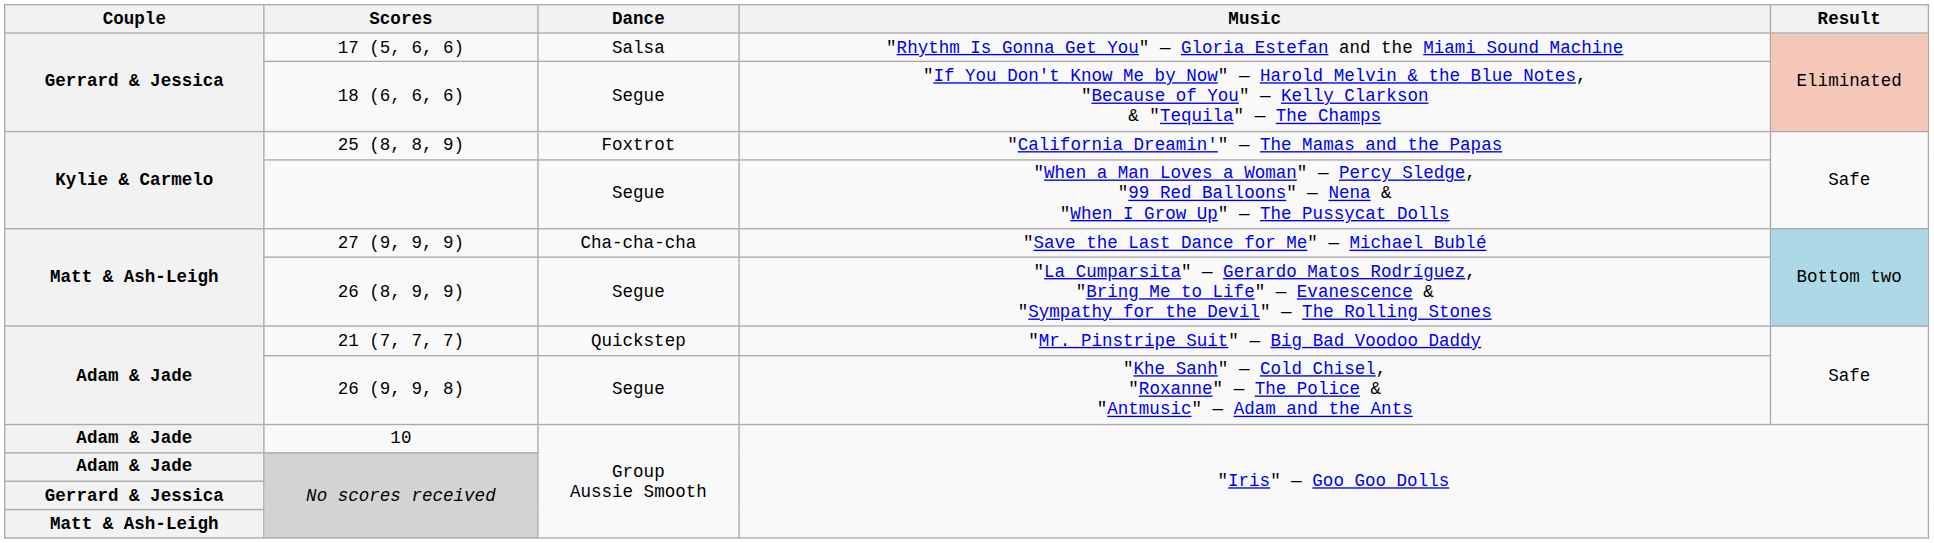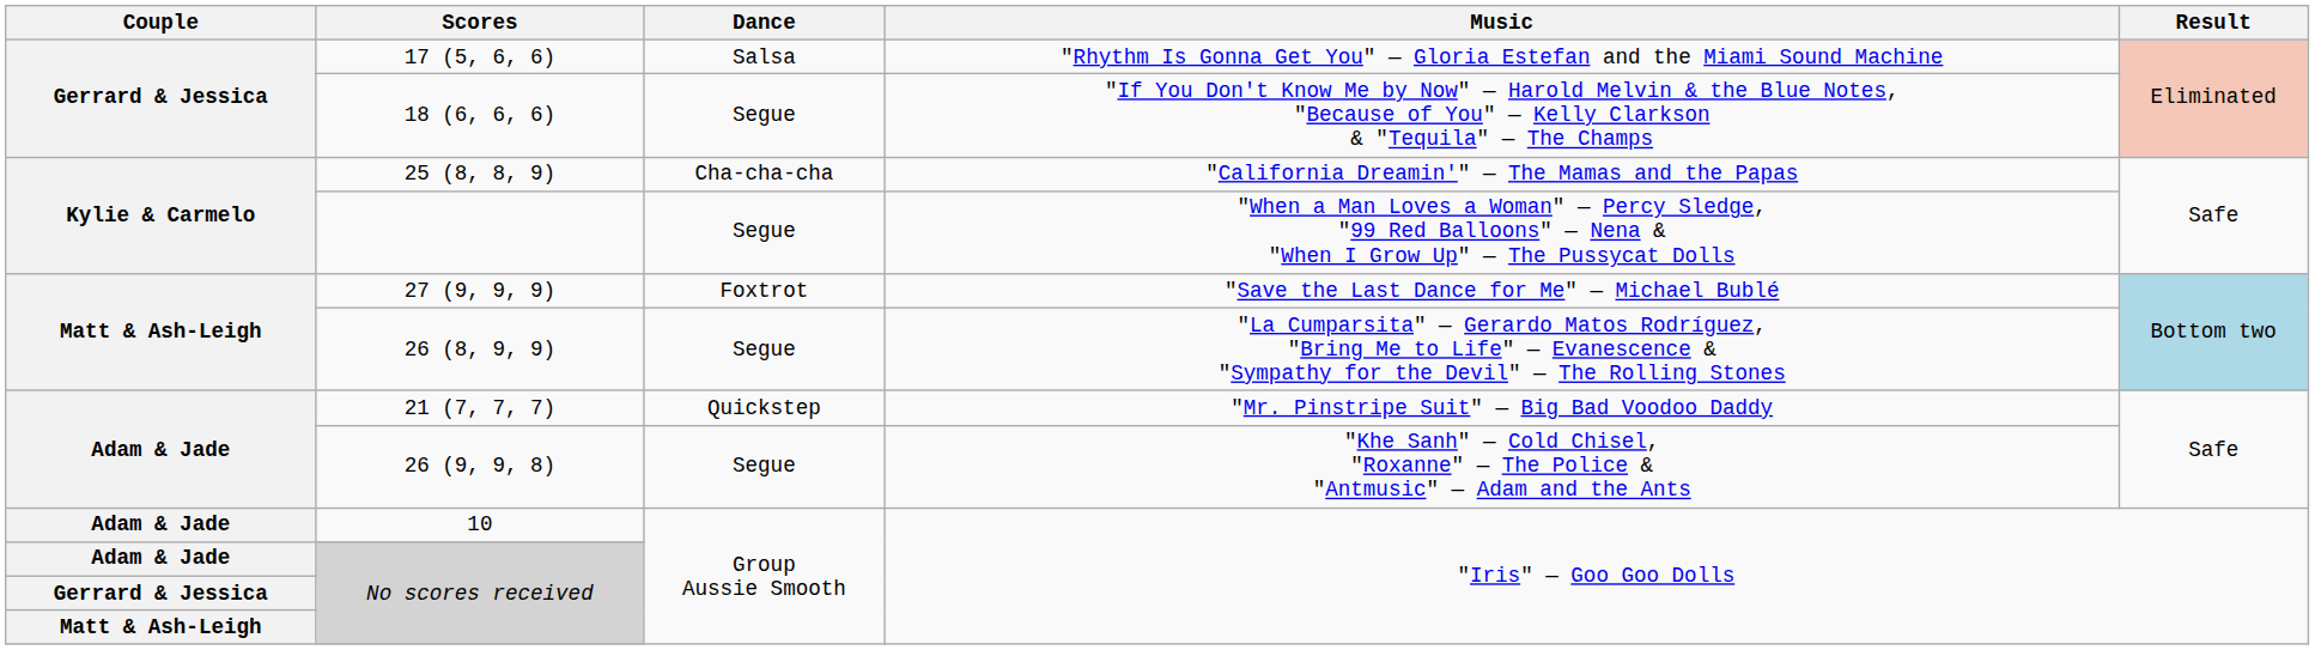 <table class="wikitable sortable" style="text-align:center; width: 90%">
 <tr>
 <th scope="col">Couple</th>
 <th scope="col">Scores</th>
 <th scope="col">Dance</th>
 <th scope="col" class="unsortable">Music</th>
 <th scope="col" class="unsortable">Result</th>
 </tr>
 <tr>
 <th scope="row" rowspan="2">Gerrard & Jessica</th>
 <td>17 (5, 6, 6)</td>
 <td>Salsa</td>
 <td>"<a href='#'>Rhythm Is Gonna Get You</a>" — <a href='#'>Gloria Estefan</a> and the <a href='#'>Miami Sound Machine</a></td>
 <td rowspan=2 bgcolor="f4c7b8">Eliminated</td>
 </tr>
 <tr>
 <td>18 (6, 6, 6)</td>
 <td>Segue</td>
 <td>"<a href='#'>If You Don't Know Me by Now</a>" — <a href='#'>Harold Melvin & the Blue Notes</a>,<br>"<a href='#'>Because of You</a>" — <a href='#'>Kelly Clarkson</a><br>& "<a href='#'>Tequila</a>" — <a href='#'>The Champs</a></td>
 </tr>
 <tr>
 <th scope="row" rowspan=2>Kylie & Carmelo</th>
 <td>25 (8, 8, 9)</td>
-<td>Foxtrot</td>
+<td>Cha-cha-cha</td>
 <td>"<a href='#'>California Dreamin'</a>" — <a href='#'>The Mamas and the Papas</a></td>
 <td rowspan=2>Safe</td>
 </tr>
 <tr>
 <td></td>
 <td>Segue</td>
 <td>"<a href='#'>When a Man Loves a Woman</a>" — <a href='#'>Percy Sledge</a>,<br>"<a href='#'>99 Red Balloons</a>" — <a href='#'>Nena</a> &<br>"<a href='#'>When I Grow Up</a>" — <a href='#'>The Pussycat Dolls</a></td>
 </tr>
 <tr>
 <th scope="row" rowspan=2>Matt & Ash-Leigh</th>
 <td>27 (9, 9, 9)</td>
-<td>Cha-cha-cha</td>
+<td>Foxtrot</td>
 <td>"<a href='#'>Save the Last Dance for Me</a>" — <a href='#'>Michael Bublé</a></td>
 <td rowspan=2 bgcolor="lightblue">Bottom two</td>
 </tr>
 <tr>
 <td>26 (8, 9, 9)</td>
 <td>Segue</td>
 <td>"<a href='#'>La Cumparsita</a>" — <a href='#'>Gerardo Matos Rodríguez</a>,<br>"<a href='#'>Bring Me to Life</a>" — <a href='#'>Evanescence</a> &<br>"<a href='#'>Sympathy for the Devil</a>" — <a href='#'>The Rolling Stones</a></td>
 </tr>
 <tr>
 <th scope="row" rowspan=2>Adam & Jade</th>
 <td>21 (7, 7, 7)</td>
 <td>Quickstep</td>
 <td>"<a href='#'>Mr. Pinstripe Suit</a>" — <a href='#'>Big Bad Voodoo Daddy</a></td>
 <td rowspan=2>Safe</td>
 </tr>
 <tr>
 <td>26 (9, 9, 8)</td>
 <td>Segue</td>
 <td>"<a href='#'>Khe Sanh</a>" — <a href='#'>Cold Chisel</a>,<br>"<a href='#'>Roxanne</a>" — <a href='#'>The Police</a> &<br>"<a href='#'>Antmusic</a>" — <a href='#'>Adam and the Ants</a></td>
 </tr>
 <tr>
 <th scope="row">Adam & Jade</th>
 <td>10</td>
 <td rowspan="4">Group<br>Aussie Smooth</td>
 <td colspan="2" rowspan="4">"<a href='#'>Iris</a>" — <a href='#'>Goo Goo Dolls</a></td>
 </tr>
 <tr>
 <th scope="row">Adam & Jade</th>
 <td rowspan="3" bgcolor="lightgray"><em>No scores received</em></td>
 </tr>
 <tr>
 <th scope="row">Gerrard & Jessica</th>
 </tr>
 <tr>
 <th scope="row">Matt & Ash-Leigh</th>
 </tr>
 </table>
